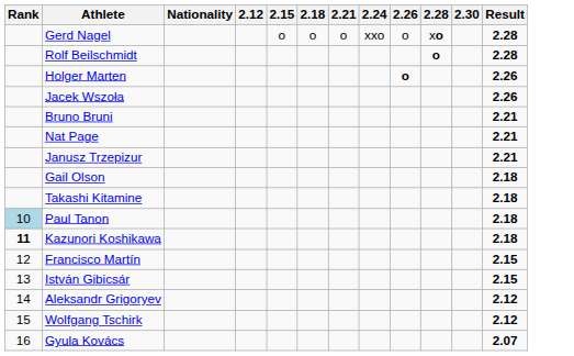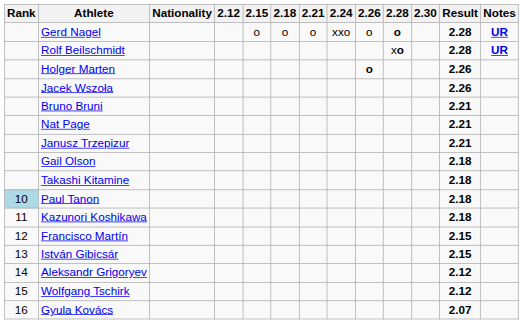 <table class="wikitable sortable" style="text-align:center">
 <tr>
 <th>Rank</th>
 <th>Athlete</th>
 <th>Nationality</th>
 <th>2.12</th>
 <th>2.15</th>
 <th>2.18</th>
 <th>2.21</th>
 <th>2.24</th>
 <th>2.26</th>
 <th>2.28</th>
 <th>2.30</th>
 <th>Result</th>
+<th>Notes</th>
 </tr>
 <tr>
 <td></td>
 <td align=left><a href='#'>Gerd Nagel</a></td>
 <td align=left></td>
 <td></td>
 <td>o</td>
 <td>o</td>
 <td>o</td>
 <td>xxo</td>
 <td>o</td>
-<td>x<strong>o</strong></td>
+<td><strong>o</strong></td>
 <td></td>
 <td><strong>2.28</strong></td>
+<td><strong><a href='#'>UR</a></strong></td>
 </tr>
 <tr>
 <td></td>
 <td align=left><a href='#'>Rolf Beilschmidt</a></td>
 <td align=left></td>
 <td></td>
 <td></td>
 <td></td>
 <td></td>
 <td></td>
 <td></td>
-<td><strong>o</strong></td>
+<td>x<strong>o</strong></td>
 <td></td>
 <td><strong>2.28</strong></td>
+<td><strong><a href='#'>UR</a></strong></td>
 </tr>
 <tr>
 <td></td>
 <td align=left><a href='#'>Holger Marten</a></td>
 <td align=left></td>
 <td></td>
 <td></td>
 <td></td>
 <td></td>
 <td></td>
 <td><strong>o</strong></td>
 <td></td>
 <td></td>
 <td><strong>2.26</strong></td>
+<td></td>
 </tr>
 <tr>
 <td></td>
 <td align=left><a href='#'>Jacek Wszoła</a></td>
 <td align=left></td>
 <td></td>
 <td></td>
 <td></td>
 <td></td>
 <td></td>
 <td></td>
 <td></td>
 <td></td>
 <td><strong>2.26</strong></td>
+<td></td>
 </tr>
 <tr>
 <td></td>
 <td align=left><a href='#'>Bruno Bruni</a></td>
 <td align=left></td>
 <td></td>
 <td></td>
 <td></td>
 <td></td>
 <td></td>
 <td></td>
 <td></td>
 <td></td>
 <td><strong>2.21</strong></td>
+<td></td>
 </tr>
 <tr>
 <td></td>
 <td align=left><a href='#'>Nat Page</a></td>
 <td align=left></td>
 <td></td>
 <td></td>
 <td></td>
 <td></td>
 <td></td>
 <td></td>
 <td></td>
 <td></td>
 <td><strong>2.21</strong></td>
+<td></td>
 </tr>
 <tr>
 <td></td>
 <td align=left><a href='#'>Janusz Trzepizur</a></td>
 <td align=left></td>
 <td></td>
 <td></td>
 <td></td>
 <td></td>
 <td></td>
 <td></td>
 <td></td>
 <td></td>
 <td><strong>2.21</strong></td>
+<td></td>
 </tr>
 <tr>
 <td></td>
 <td align=left><a href='#'>Gail Olson</a></td>
 <td align=left></td>
 <td></td>
 <td></td>
 <td></td>
 <td></td>
 <td></td>
 <td></td>
 <td></td>
 <td></td>
 <td><strong>2.18</strong></td>
+<td></td>
 </tr>
 <tr>
 <td></td>
 <td align=left><a href='#'>Takashi Kitamine</a></td>
 <td align=left></td>
 <td></td>
 <td></td>
 <td></td>
 <td></td>
 <td></td>
 <td></td>
 <td></td>
 <td></td>
 <td><strong>2.18</strong></td>
+<td></td>
 </tr>
 <tr>
 <td style="background: lightblue;">10</td>
 <td align=left><a href='#'>Paul Tanon</a></td>
 <td align=left></td>
 <td></td>
 <td></td>
 <td></td>
 <td></td>
 <td></td>
 <td></td>
 <td></td>
 <td></td>
 <td><strong>2.18</strong></td>
+<td></td>
 </tr>
 <tr>
-<td><strong>11</strong></td>
+<td>11</td>
 <td align=left><a href='#'>Kazunori Koshikawa</a></td>
 <td align=left></td>
 <td></td>
 <td></td>
 <td></td>
 <td></td>
 <td></td>
 <td></td>
 <td></td>
 <td></td>
 <td><strong>2.18</strong></td>
+<td></td>
 </tr>
 <tr>
 <td>12</td>
 <td align=left><a href='#'>Francisco Martín</a></td>
 <td align=left></td>
 <td></td>
 <td></td>
 <td></td>
 <td></td>
 <td></td>
 <td></td>
 <td></td>
 <td></td>
 <td><strong>2.15</strong></td>
+<td></td>
 </tr>
 <tr>
 <td>13</td>
 <td align=left><a href='#'>István Gibicsár</a></td>
 <td align=left></td>
 <td></td>
 <td></td>
 <td></td>
 <td></td>
 <td></td>
 <td></td>
 <td></td>
 <td></td>
 <td><strong>2.15</strong></td>
+<td></td>
 </tr>
 <tr>
 <td>14</td>
 <td align=left><a href='#'>Aleksandr Grigoryev</a></td>
 <td align=left></td>
 <td></td>
 <td></td>
 <td></td>
 <td></td>
 <td></td>
 <td></td>
 <td></td>
 <td></td>
 <td><strong>2.12</strong></td>
+<td></td>
 </tr>
 <tr>
 <td>15</td>
 <td align=left><a href='#'>Wolfgang Tschirk</a></td>
 <td align=left></td>
 <td></td>
 <td></td>
 <td></td>
 <td></td>
 <td></td>
 <td></td>
 <td></td>
 <td></td>
 <td><strong>2.12</strong></td>
+<td></td>
 </tr>
 <tr>
 <td>16</td>
 <td align=left><a href='#'>Gyula Kovács</a></td>
 <td align=left></td>
 <td></td>
 <td></td>
 <td></td>
 <td></td>
 <td></td>
 <td></td>
 <td></td>
 <td></td>
 <td><strong>2.07</strong></td>
+<td></td>
 </tr>
 </table>
